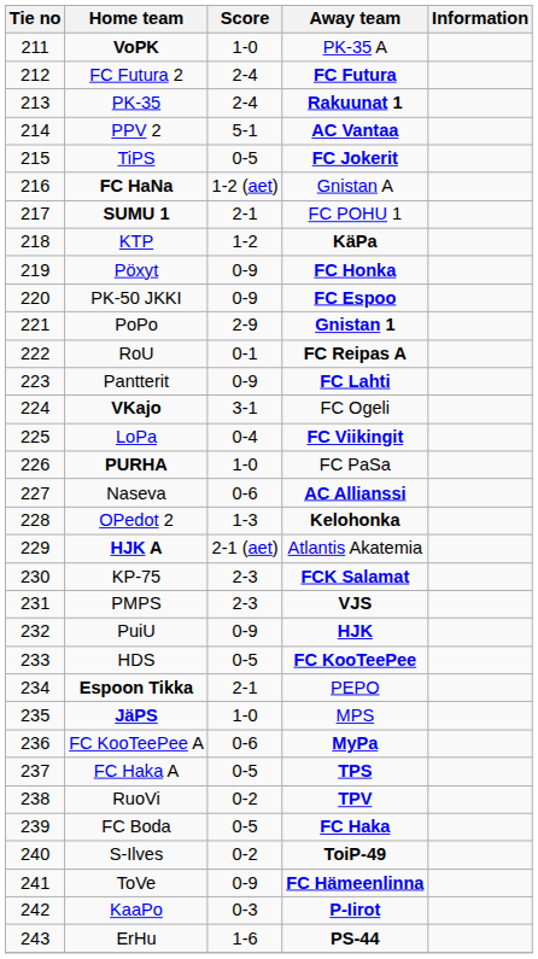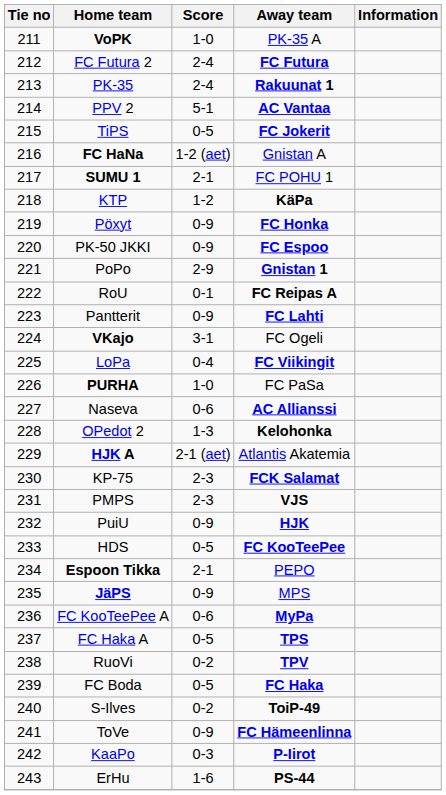 <table class="wikitable" style="text-align:center">
 <tr>
 <th style= width="40px">Tie no</th>
 <th style= width="150px">Home team</th>
 <th style= width="60px">Score</th>
 <th style= width="150px">Away team</th>
 <th style= width="30px">Information</th>
 </tr>
 <tr>
 <td>211</td>
 <td><strong>VoPK</strong></td>
 <td>1-0</td>
 <td><a href='#'>PK-35</a> A</td>
 <td></td>
 </tr>
 <tr>
 <td>212</td>
 <td><a href='#'>FC Futura</a> 2</td>
 <td>2-4</td>
 <td><strong><a href='#'>FC Futura</a></strong></td>
 <td></td>
 </tr>
 <tr>
 <td>213</td>
 <td><a href='#'>PK-35</a></td>
 <td>2-4</td>
 <td><strong><a href='#'>Rakuunat</a> 1</strong></td>
 <td></td>
 </tr>
 <tr>
 <td>214</td>
 <td><a href='#'>PPV</a> 2</td>
 <td>5-1</td>
 <td><strong><a href='#'>AC Vantaa</a></strong></td>
 <td></td>
 </tr>
 <tr>
 <td>215</td>
 <td><a href='#'>TiPS</a></td>
 <td>0-5</td>
 <td><strong><a href='#'>FC Jokerit</a></strong></td>
 <td></td>
 </tr>
 <tr>
 <td>216</td>
 <td><strong>FC HaNa</strong></td>
 <td>1-2 (<a href='#'>aet</a>)</td>
 <td><a href='#'>Gnistan</a> A</td>
 <td></td>
 </tr>
 <tr>
 <td>217</td>
 <td><strong>SUMU 1</strong></td>
 <td>2-1</td>
 <td><a href='#'>FC POHU</a> 1</td>
 <td></td>
 </tr>
 <tr>
 <td>218</td>
 <td><a href='#'>KTP</a></td>
 <td>1-2</td>
 <td><strong>KäPa</strong></td>
 <td></td>
 </tr>
 <tr>
 <td>219</td>
 <td><a href='#'>Pöxyt</a></td>
 <td>0-9</td>
 <td><strong><a href='#'>FC Honka</a></strong></td>
 <td></td>
 </tr>
 <tr>
 <td>220</td>
 <td>PK-50 JKKI</td>
 <td>0-9</td>
 <td><strong><a href='#'>FC Espoo</a></strong></td>
 <td></td>
 </tr>
 <tr>
 <td>221</td>
 <td>PoPo</td>
 <td>2-9</td>
 <td><strong><a href='#'>Gnistan</a> 1</strong></td>
 <td></td>
 </tr>
 <tr>
 <td>222</td>
 <td>RoU</td>
 <td>0-1</td>
 <td><strong>FC Reipas A</strong></td>
 <td></td>
 </tr>
 <tr>
 <td>223</td>
 <td>Pantterit</td>
 <td>0-9</td>
 <td><strong><a href='#'>FC Lahti</a></strong></td>
 <td></td>
 </tr>
 <tr>
 <td>224</td>
 <td><strong>VKajo</strong></td>
 <td>3-1</td>
 <td>FC Ogeli</td>
 <td></td>
 </tr>
 <tr>
 <td>225</td>
 <td><a href='#'>LoPa</a></td>
 <td>0-4</td>
 <td><strong><a href='#'>FC Viikingit</a></strong></td>
 <td></td>
 </tr>
 <tr>
 <td>226</td>
 <td><strong>PURHA</strong></td>
 <td>1-0</td>
 <td>FC PaSa</td>
 <td></td>
 </tr>
 <tr>
 <td>227</td>
 <td>Naseva</td>
 <td>0-6</td>
 <td><strong><a href='#'>AC Allianssi</a></strong></td>
 <td></td>
 </tr>
 <tr>
 <td>228</td>
 <td><a href='#'>OPedot</a> 2</td>
 <td>1-3</td>
 <td><strong>Kelohonka</strong></td>
 <td></td>
 </tr>
 <tr>
 <td>229</td>
 <td><strong><a href='#'>HJK</a> A</strong></td>
 <td>2-1 (<a href='#'>aet</a>)</td>
 <td><a href='#'>Atlantis</a> Akatemia</td>
 <td></td>
 </tr>
 <tr>
 <td>230</td>
 <td>KP-75</td>
 <td>2-3</td>
 <td><strong><a href='#'>FCK Salamat</a></strong></td>
 <td></td>
 </tr>
 <tr>
 <td>231</td>
 <td>PMPS</td>
 <td>2-3</td>
 <td><strong>VJS</strong></td>
 <td></td>
 </tr>
 <tr>
 <td>232</td>
 <td>PuiU</td>
 <td>0-9</td>
 <td><strong><a href='#'>HJK</a></strong></td>
 <td></td>
 </tr>
 <tr>
 <td>233</td>
 <td>HDS</td>
 <td>0-5</td>
 <td><strong><a href='#'>FC KooTeePee</a></strong></td>
 <td></td>
 </tr>
 <tr>
 <td>234</td>
 <td><strong>Espoon Tikka</strong></td>
 <td>2-1</td>
 <td><a href='#'>PEPO</a></td>
 <td></td>
 </tr>
 <tr>
 <td>235</td>
 <td><strong><a href='#'>JäPS</a></strong></td>
-<td>1-0</td>
+<td>0-9</td>
 <td><a href='#'>MPS</a></td>
 <td></td>
 </tr>
 <tr>
 <td>236</td>
 <td><a href='#'>FC KooTeePee</a> A</td>
 <td>0-6</td>
 <td><strong><a href='#'>MyPa</a></strong></td>
 <td></td>
 </tr>
 <tr>
 <td>237</td>
 <td><a href='#'>FC Haka</a> A</td>
 <td>0-5</td>
 <td><strong><a href='#'>TPS</a></strong></td>
 <td></td>
 </tr>
 <tr>
 <td>238</td>
 <td>RuoVi</td>
 <td>0-2</td>
 <td><strong><a href='#'>TPV</a></strong></td>
 <td></td>
 </tr>
 <tr>
 <td>239</td>
 <td>FC Boda</td>
 <td>0-5</td>
 <td><strong><a href='#'>FC Haka</a></strong></td>
 <td></td>
 </tr>
 <tr>
 <td>240</td>
 <td>S-Ilves</td>
 <td>0-2</td>
 <td><strong>ToiP-49</strong></td>
 <td></td>
 </tr>
 <tr>
 <td>241</td>
 <td>ToVe</td>
 <td>0-9</td>
 <td><strong><a href='#'>FC Hämeenlinna</a></strong></td>
 <td></td>
 </tr>
 <tr>
 <td>242</td>
 <td><a href='#'>KaaPo</a></td>
 <td>0-3</td>
 <td><strong><a href='#'>P-Iirot</a></strong></td>
 <td></td>
 </tr>
 <tr>
 <td>243</td>
 <td>ErHu</td>
 <td>1-6</td>
 <td><strong>PS-44</strong></td>
 <td></td>
 </tr>
 <tr>
 </tr>
 </table>
